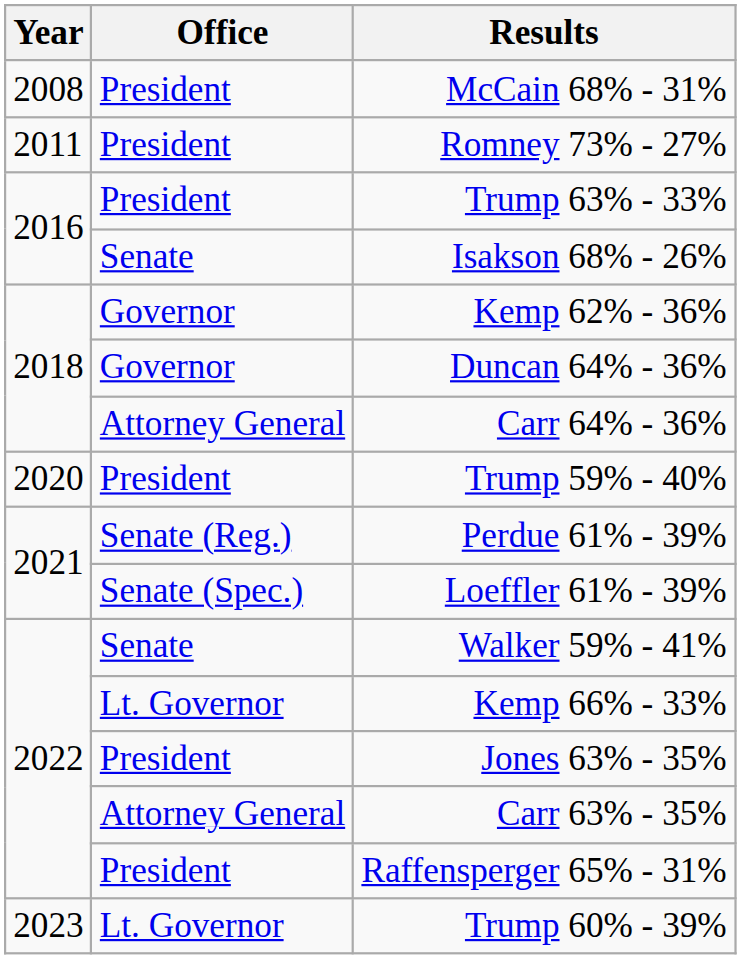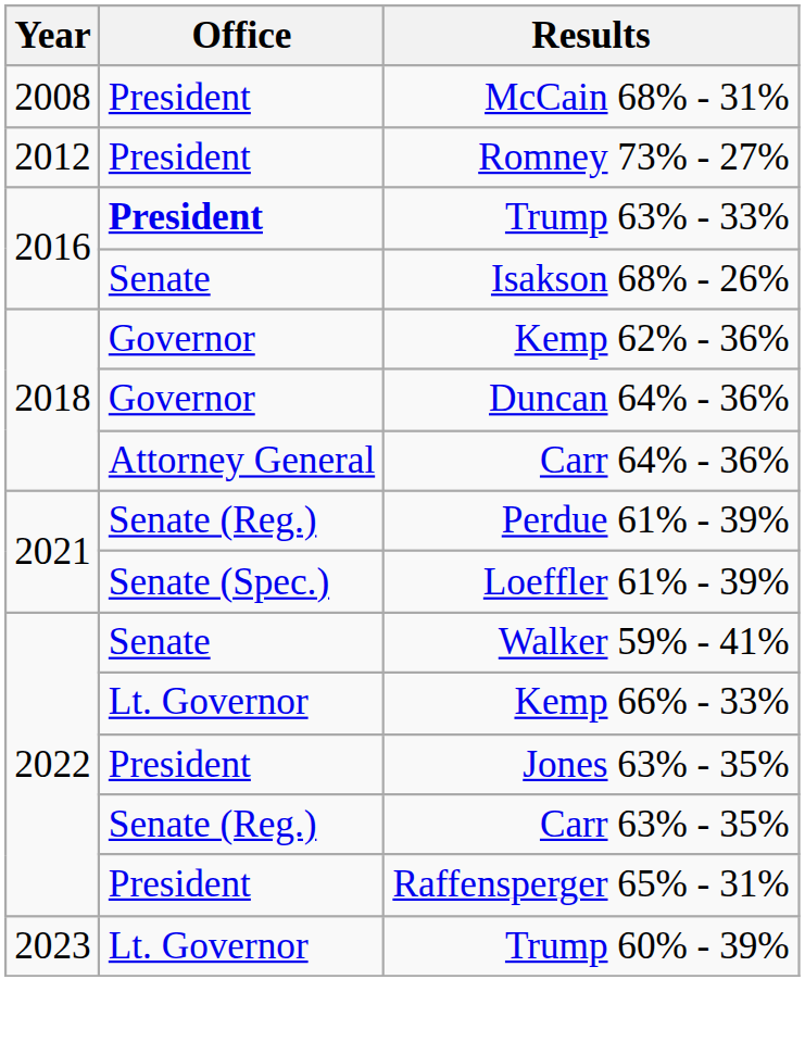 <table class=wikitable>
 <tr>
 <th>Year</th>
 <th>Office</th>
 <th>Results</th>
 </tr>
 <tr>
 <td>2008</td>
 <td><a href='#'>President</a></td>
 <td align="right" ><a href='#'>McCain</a> 68% - 31%</td>
 </tr>
 <tr>
-<td>2011</td>
+<td>2012</td>
 <td><a href='#'>President</a></td>
 <td align="right" ><a href='#'>Romney</a> 73% - 27%</td>
 </tr>
 <tr>
 <td rowspan=2>2016</td>
-<td><a href='#'>President</a></td>
+<td><strong><a href='#'>President</a></strong></td>
 <td align="right" ><a href='#'>Trump</a> 63% - 33%</td>
 </tr>
 <tr>
 <td><a href='#'>Senate</a></td>
 <td align="right" ><a href='#'>Isakson</a> 68% - 26%</td>
 </tr>
 <tr>
 <td rowspan=3>2018</td>
 <td><a href='#'>Governor</a></td>
 <td align="right" ><a href='#'>Kemp</a> 62% - 36%</td>
 </tr>
 <tr>
 <td><a href='#'>Governor</a></td>
 <td align="right" ><a href='#'>Duncan</a> 64% - 36%</td>
 </tr>
 <tr>
 <td><a href='#'>Attorney General</a></td>
 <td align="right" ><a href='#'>Carr</a> 64% - 36%</td>
-</tr>
-<tr>
-<td>2020</td>
-<td><a href='#'>President</a></td>
-<td align="right" ><a href='#'>Trump</a> 59% - 40%</td>
 </tr>
 <tr>
 <td rowspan=2>2021</td>
 <td><a href='#'>Senate (Reg.)</a></td>
 <td align="right" ><a href='#'>Perdue</a> 61% - 39%</td>
 </tr>
 <tr>
 <td><a href='#'>Senate (Spec.)</a></td>
 <td align="right" ><a href='#'>Loeffler</a> 61% - 39%</td>
 </tr>
 <tr>
 <td rowspan=5>2022</td>
 <td><a href='#'>Senate</a></td>
 <td align="right" ><a href='#'>Walker</a> 59% - 41%</td>
 </tr>
 <tr>
 <td><a href='#'>Lt. Governor</a></td>
 <td align="right" ><a href='#'>Kemp</a> 66% - 33%</td>
 </tr>
 <tr>
 <td><a href='#'>President</a></td>
 <td align="right" ><a href='#'>Jones</a> 63% - 35%</td>
 </tr>
 <tr>
-<td><a href='#'>Attorney General</a></td>
+<td><a href='#'>Senate (Reg.)</a></td>
 <td align="right" ><a href='#'>Carr</a> 63% - 35%</td>
 </tr>
 <tr>
 <td><a href='#'>President</a></td>
 <td align="right" ><a href='#'>Raffensperger</a> 65% - 31%</td>
 </tr>
 <tr>
 <td>2023</td>
 <td><a href='#'>Lt. Governor</a></td>
 <td align="right" ><a href='#'>Trump</a> 60% - 39%</td>
 </tr>
 </table>
